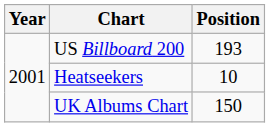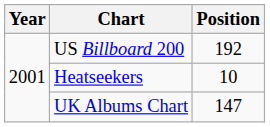 <table class="wikitable">
 <tr>
 <th>Year</th>
 <th>Chart</th>
 <th>Position</th>
 </tr>
 <tr>
 <td rowspan="3">2001</td>
 <td>US <a href='#'><em>Billboard</em> 200</a></td>
-<td align="center">193</td>
+<td align="center">192</td>
 </tr>
 <tr>
 <td><a href='#'>Heatseekers</a></td>
 <td align="center">10</td>
 </tr>
 <tr>
 <td><a href='#'>UK Albums Chart</a></td>
-<td align="center">150</td>
+<td align="center">147</td>
 </tr>
 </table>
